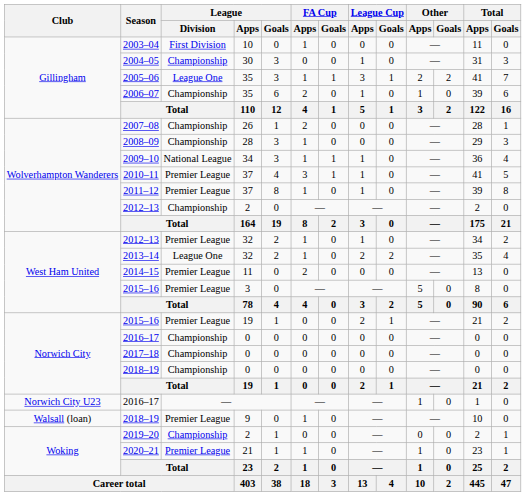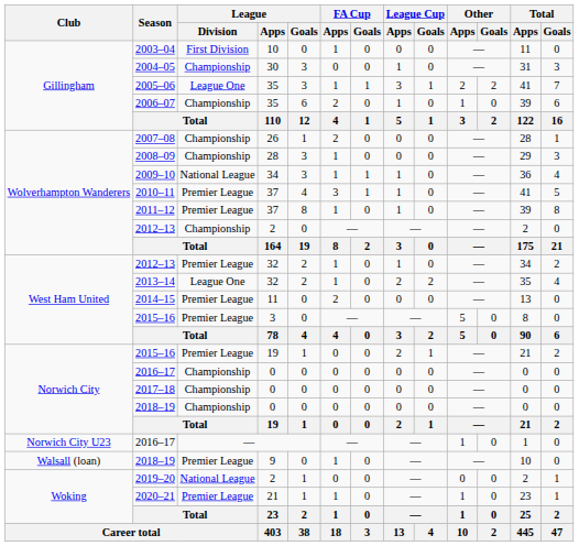 <table class=wikitable style=text-align:center>
 <tr>
 <th rowspan=2>Club</th>
 <th rowspan=2>Season</th>
 <th colspan=3>League</th>
 <th colspan=2><a href='#'>FA Cup</a></th>
 <th colspan=2><a href='#'>League Cup</a></th>
 <th colspan=2>Other</th>
 <th colspan=2>Total</th>
 </tr>
 <tr>
 <th>Division</th>
 <th>Apps</th>
 <th>Goals</th>
 <th>Apps</th>
 <th>Goals</th>
 <th>Apps</th>
 <th>Goals</th>
 <th>Apps</th>
 <th>Goals</th>
 <th>Apps</th>
 <th>Goals</th>
 </tr>
 <tr>
 <td rowspan=5><a href='#'>Gillingham</a></td>
 <td><a href='#'>2003–04</a></td>
 <td><a href='#'>First Division</a></td>
 <td>10</td>
 <td>0</td>
 <td>1</td>
 <td>0</td>
 <td>0</td>
 <td>0</td>
 <td colspan=2>—</td>
 <td>11</td>
 <td>0</td>
 </tr>
 <tr>
 <td><a href='#'>2004–05</a></td>
 <td><a href='#'>Championship</a></td>
 <td>30</td>
 <td>3</td>
 <td>0</td>
 <td>0</td>
 <td>1</td>
 <td>0</td>
 <td colspan=2>—</td>
 <td>31</td>
 <td>3</td>
 </tr>
 <tr>
 <td><a href='#'>2005–06</a></td>
 <td><a href='#'>League One</a></td>
 <td>35</td>
 <td>3</td>
 <td>1</td>
 <td>1</td>
 <td>3</td>
 <td>1</td>
 <td>2</td>
 <td>2</td>
 <td>41</td>
 <td>7</td>
 </tr>
 <tr>
 <td><a href='#'>2006–07</a></td>
 <td>Championship</td>
 <td>35</td>
 <td>6</td>
 <td>2</td>
 <td>0</td>
 <td>1</td>
 <td>0</td>
 <td>1</td>
 <td>0</td>
 <td>39</td>
 <td>6</td>
 </tr>
 <tr>
 <th colspan=2>Total</th>
 <th>110</th>
 <th>12</th>
 <th>4</th>
 <th>1</th>
 <th>5</th>
 <th>1</th>
 <th>3</th>
 <th>2</th>
 <th>122</th>
 <th>16</th>
 </tr>
 <tr>
 <td rowspan=7><a href='#'>Wolverhampton Wanderers</a></td>
 <td><a href='#'>2007–08</a></td>
 <td>Championship</td>
 <td>26</td>
 <td>1</td>
 <td>2</td>
 <td>0</td>
 <td>0</td>
 <td>0</td>
 <td colspan=2>—</td>
 <td>28</td>
 <td>1</td>
 </tr>
 <tr>
 <td><a href='#'>2008–09</a></td>
 <td>Championship</td>
 <td>28</td>
 <td>3</td>
 <td>1</td>
 <td>0</td>
 <td>0</td>
 <td>0</td>
 <td colspan=2>—</td>
 <td>29</td>
 <td>3</td>
 </tr>
 <tr>
 <td><a href='#'>2009–10</a></td>
 <td National League (division)>National League</td>
 <td>34</td>
 <td>3</td>
 <td>1</td>
 <td>1</td>
 <td>1</td>
 <td>0</td>
 <td colspan=2>—</td>
 <td>36</td>
 <td>4</td>
 </tr>
 <tr>
 <td><a href='#'>2010–11</a></td>
 <td>Premier League</td>
 <td>37</td>
 <td>4</td>
 <td>3</td>
 <td>1</td>
 <td>1</td>
 <td>0</td>
 <td colspan=2>—</td>
 <td>41</td>
 <td>5</td>
 </tr>
 <tr>
 <td><a href='#'>2011–12</a></td>
 <td>Premier League</td>
 <td>37</td>
 <td>8</td>
 <td>1</td>
 <td>0</td>
 <td>1</td>
 <td>0</td>
 <td colspan=2>—</td>
 <td>39</td>
 <td>8</td>
 </tr>
 <tr>
 <td><a href='#'>2012–13</a></td>
 <td>Championship</td>
 <td>2</td>
 <td>0</td>
 <td colspan=2>—</td>
 <td colspan=2>—</td>
 <td colspan=2>—</td>
 <td>2</td>
 <td>0</td>
 </tr>
 <tr>
 <th colspan=2>Total</th>
 <th>164</th>
 <th>19</th>
 <th>8</th>
 <th>2</th>
 <th>3</th>
 <th>0</th>
 <th colspan=2>—</th>
 <th>175</th>
 <th>21</th>
 </tr>
 <tr>
 <td rowspan=5><a href='#'>West Ham United</a></td>
 <td><a href='#'>2012–13</a></td>
 <td>Premier League</td>
 <td>32</td>
 <td>2</td>
 <td>1</td>
 <td>0</td>
 <td>1</td>
 <td>0</td>
 <td colspan=2>—</td>
 <td>34</td>
 <td>2</td>
 </tr>
 <tr>
 <td><a href='#'>2013–14</a></td>
 <td>League One</td>
 <td>32</td>
 <td>2</td>
 <td>1</td>
 <td>0</td>
 <td>2</td>
 <td>2</td>
 <td colspan=2>—</td>
 <td>35</td>
 <td>4</td>
 </tr>
 <tr>
 <td><a href='#'>2014–15</a></td>
 <td>Premier League</td>
 <td>11</td>
 <td>0</td>
 <td>2</td>
 <td>0</td>
 <td>0</td>
 <td>0</td>
 <td colspan=2>—</td>
 <td>13</td>
 <td>0</td>
 </tr>
 <tr>
 <td><a href='#'>2015–16</a></td>
 <td>Premier League</td>
 <td>3</td>
 <td>0</td>
 <td colspan=2>—</td>
 <td colspan=2>—</td>
 <td>5</td>
 <td>0</td>
 <td>8</td>
 <td>0</td>
 </tr>
 <tr>
 <th colspan=2>Total</th>
 <th>78</th>
 <th>4</th>
 <th>4</th>
 <th>0</th>
 <th>3</th>
 <th>2</th>
 <th>5</th>
 <th>0</th>
 <th>90</th>
 <th>6</th>
 </tr>
 <tr>
 <td rowspan=5><a href='#'>Norwich City</a></td>
 <td><a href='#'>2015–16</a></td>
 <td>Premier League</td>
 <td>19</td>
 <td>1</td>
 <td>0</td>
 <td>0</td>
 <td>2</td>
 <td>1</td>
 <td colspan=2>—</td>
 <td>21</td>
 <td>2</td>
 </tr>
 <tr>
 <td><a href='#'>2016–17</a></td>
 <td>Championship</td>
 <td>0</td>
 <td>0</td>
 <td>0</td>
 <td>0</td>
 <td>0</td>
 <td>0</td>
 <td colspan=2>—</td>
 <td>0</td>
 <td>0</td>
 </tr>
 <tr>
 <td><a href='#'>2017–18</a></td>
 <td>Championship</td>
 <td>0</td>
 <td>0</td>
 <td>0</td>
 <td>0</td>
 <td>0</td>
 <td>0</td>
 <td colspan=2>—</td>
 <td>0</td>
 <td>0</td>
 </tr>
 <tr>
 <td><a href='#'>2018–19</a></td>
 <td>Championship</td>
 <td>0</td>
 <td>0</td>
 <td>0</td>
 <td>0</td>
 <td>0</td>
 <td>0</td>
 <td colspan=2>—</td>
 <td>0</td>
 <td>0</td>
 </tr>
 <tr>
 <th colspan=2>Total</th>
 <th>19</th>
 <th>1</th>
 <th>0</th>
 <th>0</th>
 <th>2</th>
 <th>1</th>
 <th colspan=2>—</th>
 <th>21</th>
 <th>2</th>
 </tr>
 <tr>
 <td><a href='#'>Norwich City U23</a></td>
 <td>2016–17</td>
 <td colspan=3>—</td>
 <td colspan=2>—</td>
 <td colspan=2>—</td>
 <td>1</td>
 <td>0</td>
 <td>1</td>
 <td>0</td>
 </tr>
 <tr>
 <td><a href='#'>Walsall</a> (loan)</td>
 <td><a href='#'>2018–19</a></td>
 <td>Premier League</td>
 <td>9</td>
 <td>0</td>
 <td>1</td>
 <td>0</td>
 <td colspan=2>—</td>
 <td colspan=2>—</td>
 <td>10</td>
 <td>0</td>
 </tr>
 <tr>
 <td rowspan=3><a href='#'>Woking</a></td>
 <td><a href='#'>2019–20</a></td>
-<td><a href='#'>Championship</a></td>
+<td><a href='#'>National League</a></td>
 <td>2</td>
 <td>1</td>
 <td>0</td>
 <td>0</td>
 <td colspan="2">—</td>
 <td>0</td>
 <td>0</td>
 <td>2</td>
 <td>1</td>
 </tr>
 <tr>
 <td><a href='#'>2020–21</a></td>
 <td><a href='#'>Premier League</a></td>
 <td>21</td>
 <td>1</td>
 <td>1</td>
 <td>0</td>
 <td colspan="2">—</td>
 <td>1</td>
 <td>0</td>
 <td>23</td>
 <td>1</td>
 </tr>
 <tr>
 <th colspan=2>Total</th>
 <th>23</th>
 <th>2</th>
 <th>1</th>
 <th>0</th>
 <th colspan="2">—</th>
 <th>1</th>
 <th>0</th>
 <th>25</th>
 <th>2</th>
 </tr>
 <tr>
 <th colspan=3>Career total</th>
 <th>403</th>
 <th>38</th>
 <th>18</th>
 <th>3</th>
 <th>13</th>
 <th>4</th>
 <th>10</th>
 <th>2</th>
 <th>445</th>
 <th>47</th>
 </tr>
 </table>
